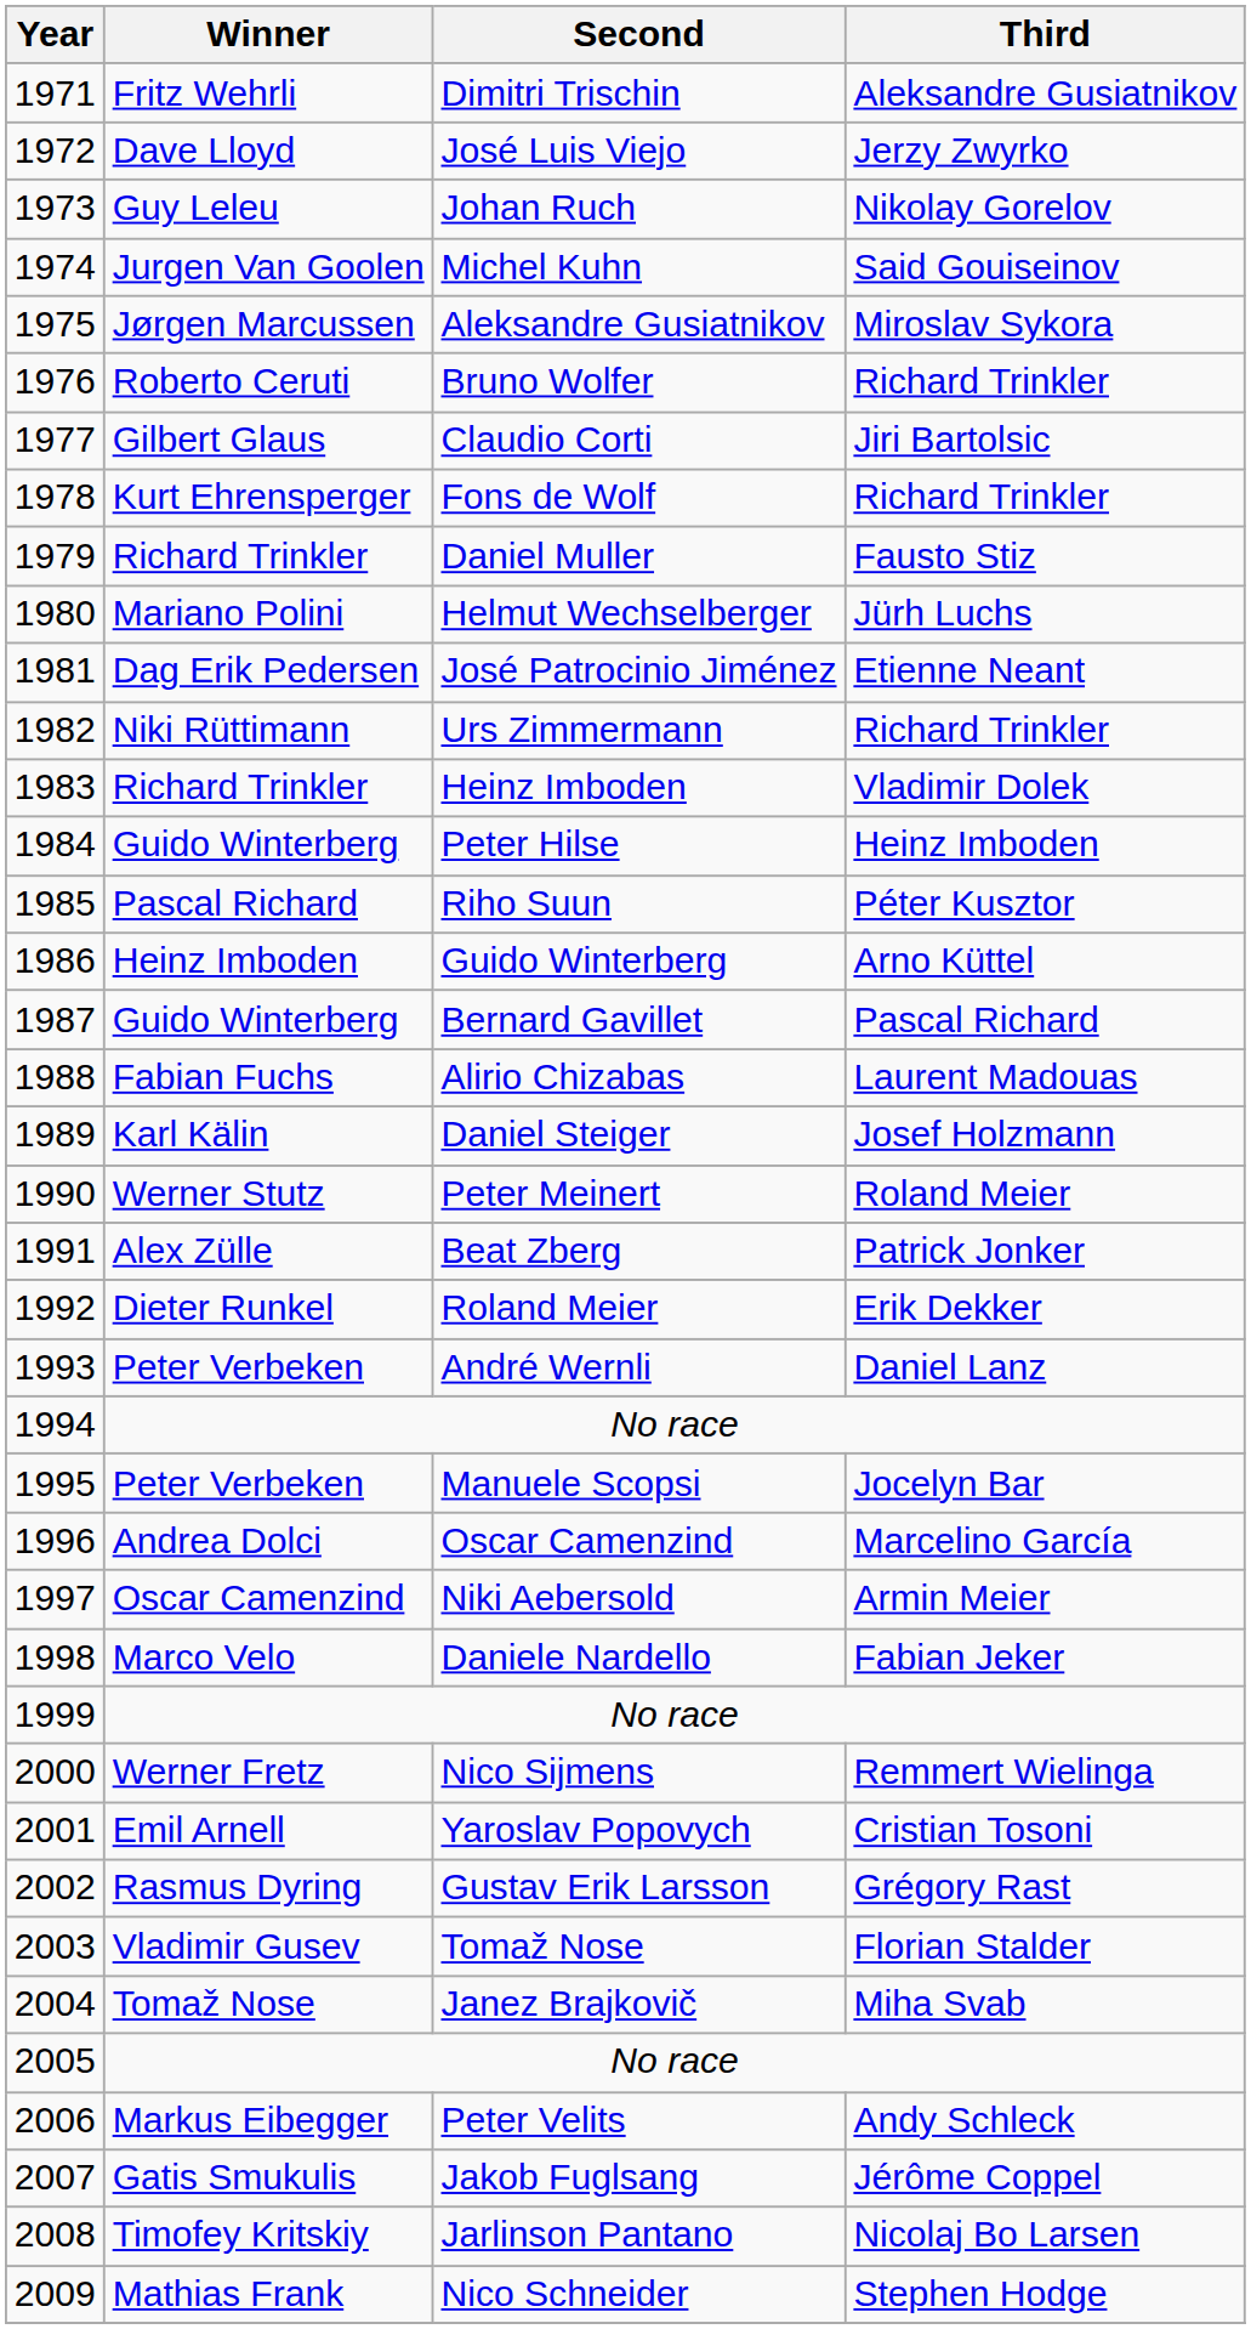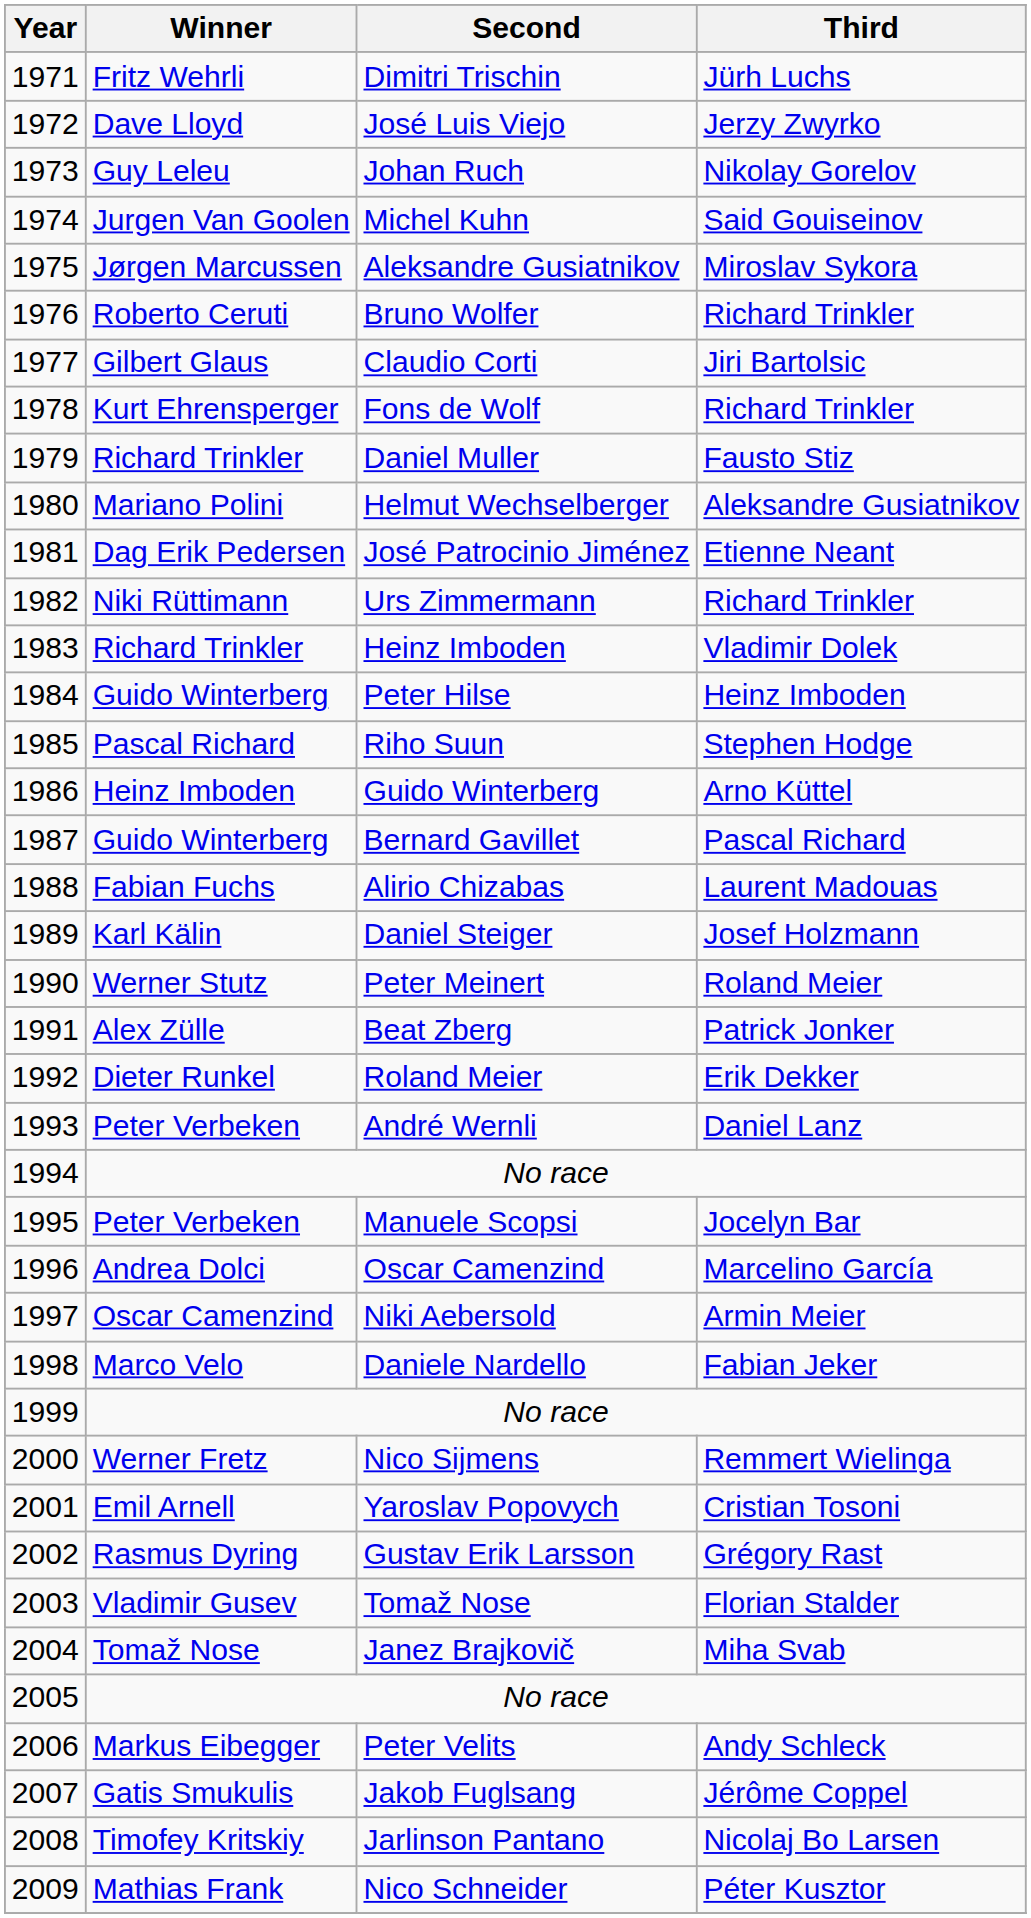 <table class="wikitable">
 <tr>
 <th>Year</th>
 <th>Winner</th>
 <th>Second</th>
 <th>Third</th>
 </tr>
 <tr>
 <td>1971</td>
 <td> <a href='#'>Fritz Wehrli</a></td>
 <td> <a href='#'>Dimitri Trischin</a></td>
-<td> <a href='#'>Aleksandre Gusiatnikov</a></td>
+<td> <a href='#'>Jürh Luchs</a></td>
 </tr>
 <tr>
 <td>1972</td>
 <td> <a href='#'>Dave Lloyd</a></td>
 <td> <a href='#'>José Luis Viejo</a></td>
 <td> <a href='#'>Jerzy Zwyrko</a></td>
 </tr>
 <tr>
 <td>1973</td>
 <td> <a href='#'>Guy Leleu</a></td>
 <td> <a href='#'>Johan Ruch</a></td>
 <td> <a href='#'>Nikolay Gorelov</a></td>
 </tr>
 <tr>
 <td>1974</td>
 <td> <a href='#'>Jurgen Van Goolen</a></td>
 <td> <a href='#'>Michel Kuhn</a></td>
 <td> <a href='#'>Said Gouiseinov</a></td>
 </tr>
 <tr>
 <td>1975</td>
 <td> <a href='#'>Jørgen Marcussen</a></td>
 <td> <a href='#'>Aleksandre Gusiatnikov</a></td>
 <td> <a href='#'>Miroslav Sykora</a></td>
 </tr>
 <tr>
 <td>1976</td>
 <td> <a href='#'>Roberto Ceruti</a></td>
 <td> <a href='#'>Bruno Wolfer</a></td>
 <td> <a href='#'>Richard Trinkler</a></td>
 </tr>
 <tr>
 <td>1977</td>
 <td> <a href='#'>Gilbert Glaus</a></td>
 <td> <a href='#'>Claudio Corti</a></td>
 <td> <a href='#'>Jiri Bartolsic</a></td>
 </tr>
 <tr>
 <td>1978</td>
 <td> <a href='#'>Kurt Ehrensperger</a></td>
 <td> <a href='#'>Fons de Wolf</a></td>
 <td> <a href='#'>Richard Trinkler</a></td>
 </tr>
 <tr>
 <td>1979</td>
 <td> <a href='#'>Richard Trinkler</a></td>
 <td> <a href='#'>Daniel Muller</a></td>
 <td> <a href='#'>Fausto Stiz</a></td>
 </tr>
 <tr>
 <td>1980</td>
 <td> <a href='#'>Mariano Polini</a></td>
 <td> <a href='#'>Helmut Wechselberger</a></td>
-<td> <a href='#'>Jürh Luchs</a></td>
+<td> <a href='#'>Aleksandre Gusiatnikov</a></td>
 </tr>
 <tr>
 <td>1981</td>
 <td> <a href='#'>Dag Erik Pedersen</a></td>
 <td> <a href='#'>José Patrocinio Jiménez</a></td>
 <td> <a href='#'>Etienne Neant</a></td>
 </tr>
 <tr>
 <td>1982</td>
 <td> <a href='#'>Niki Rüttimann</a></td>
 <td> <a href='#'>Urs Zimmermann</a></td>
 <td> <a href='#'>Richard Trinkler</a></td>
 </tr>
 <tr>
 <td>1983</td>
 <td> <a href='#'>Richard Trinkler</a></td>
 <td> <a href='#'>Heinz Imboden</a></td>
 <td> <a href='#'>Vladimir Dolek</a></td>
 </tr>
 <tr>
 <td>1984</td>
 <td> <a href='#'>Guido Winterberg</a></td>
 <td> <a href='#'>Peter Hilse</a></td>
 <td> <a href='#'>Heinz Imboden</a></td>
 </tr>
 <tr>
 <td>1985</td>
 <td> <a href='#'>Pascal Richard</a></td>
 <td> <a href='#'>Riho Suun</a></td>
-<td> <a href='#'>Péter Kusztor</a></td>
+<td> <a href='#'>Stephen Hodge</a></td>
 </tr>
 <tr>
 <td>1986</td>
 <td> <a href='#'>Heinz Imboden</a></td>
 <td> <a href='#'>Guido Winterberg</a></td>
 <td> <a href='#'>Arno Küttel</a></td>
 </tr>
 <tr>
 <td>1987</td>
 <td> <a href='#'>Guido Winterberg</a></td>
 <td> <a href='#'>Bernard Gavillet</a></td>
 <td> <a href='#'>Pascal Richard</a></td>
 </tr>
 <tr>
 <td>1988</td>
 <td> <a href='#'>Fabian Fuchs</a></td>
 <td> <a href='#'>Alirio Chizabas</a></td>
 <td> <a href='#'>Laurent Madouas</a></td>
 </tr>
 <tr>
 <td>1989</td>
 <td> <a href='#'>Karl Kälin</a></td>
 <td> <a href='#'>Daniel Steiger</a></td>
 <td> <a href='#'>Josef Holzmann</a></td>
 </tr>
 <tr>
 <td>1990</td>
 <td> <a href='#'>Werner Stutz</a></td>
 <td> <a href='#'>Peter Meinert</a></td>
 <td> <a href='#'>Roland Meier</a></td>
 </tr>
 <tr>
 <td>1991</td>
 <td> <a href='#'>Alex Zülle</a></td>
 <td> <a href='#'>Beat Zberg</a></td>
 <td> <a href='#'>Patrick Jonker</a></td>
 </tr>
 <tr>
 <td>1992</td>
 <td> <a href='#'>Dieter Runkel</a></td>
 <td> <a href='#'>Roland Meier</a></td>
 <td> <a href='#'>Erik Dekker</a></td>
 </tr>
 <tr>
 <td>1993</td>
 <td> <a href='#'>Peter Verbeken</a></td>
 <td> <a href='#'>André Wernli</a></td>
 <td> <a href='#'>Daniel Lanz</a></td>
 </tr>
 <tr>
 <td>1994</td>
 <td colspan=3 align=center><em>No race</em></td>
 </tr>
 <tr>
 <td>1995</td>
 <td> <a href='#'>Peter Verbeken</a></td>
 <td> <a href='#'>Manuele Scopsi</a></td>
 <td> <a href='#'>Jocelyn Bar</a></td>
 </tr>
 <tr>
 <td>1996</td>
 <td> <a href='#'>Andrea Dolci</a></td>
 <td> <a href='#'>Oscar Camenzind</a></td>
 <td> <a href='#'>Marcelino García</a></td>
 </tr>
 <tr>
 <td>1997</td>
 <td> <a href='#'>Oscar Camenzind</a></td>
 <td> <a href='#'>Niki Aebersold</a></td>
 <td> <a href='#'>Armin Meier</a></td>
 </tr>
 <tr>
 <td>1998</td>
 <td> <a href='#'>Marco Velo</a></td>
 <td> <a href='#'>Daniele Nardello</a></td>
 <td> <a href='#'>Fabian Jeker</a></td>
 </tr>
 <tr>
 <td>1999</td>
 <td colspan=3 align=center><em>No race</em></td>
 </tr>
 <tr>
 <td>2000</td>
 <td> <a href='#'>Werner Fretz</a></td>
 <td> <a href='#'>Nico Sijmens</a></td>
 <td> <a href='#'>Remmert Wielinga</a></td>
 </tr>
 <tr>
 <td>2001</td>
 <td> <a href='#'>Emil Arnell</a></td>
 <td> <a href='#'>Yaroslav Popovych</a></td>
 <td> <a href='#'>Cristian Tosoni</a></td>
 </tr>
 <tr>
 <td>2002</td>
 <td> <a href='#'>Rasmus Dyring</a></td>
 <td> <a href='#'>Gustav Erik Larsson</a></td>
 <td> <a href='#'>Grégory Rast</a></td>
 </tr>
 <tr>
 <td>2003</td>
 <td> <a href='#'>Vladimir Gusev</a></td>
 <td> <a href='#'>Tomaž Nose</a></td>
 <td> <a href='#'>Florian Stalder</a></td>
 </tr>
 <tr>
 <td>2004</td>
 <td> <a href='#'>Tomaž Nose</a></td>
 <td> <a href='#'>Janez Brajkovič</a></td>
 <td> <a href='#'>Miha Svab</a></td>
 </tr>
 <tr>
 <td>2005</td>
 <td colspan=3 align=center><em>No race</em></td>
 </tr>
 <tr>
 <td>2006</td>
 <td> <a href='#'>Markus Eibegger</a></td>
 <td> <a href='#'>Peter Velits</a></td>
 <td> <a href='#'>Andy Schleck</a></td>
 </tr>
 <tr>
 <td>2007</td>
 <td> <a href='#'>Gatis Smukulis</a></td>
 <td> <a href='#'>Jakob Fuglsang</a></td>
 <td> <a href='#'>Jérôme Coppel</a></td>
 </tr>
 <tr>
 <td>2008</td>
 <td> <a href='#'>Timofey Kritskiy</a></td>
 <td> <a href='#'>Jarlinson Pantano</a></td>
 <td> <a href='#'>Nicolaj Bo Larsen</a></td>
 </tr>
 <tr>
 <td>2009</td>
 <td> <a href='#'>Mathias Frank</a></td>
 <td> <a href='#'>Nico Schneider</a></td>
-<td> <a href='#'>Stephen Hodge</a></td>
+<td> <a href='#'>Péter Kusztor</a></td>
 </tr>
 <tr>
 </tr>
 </table>
